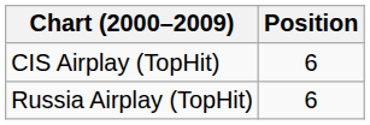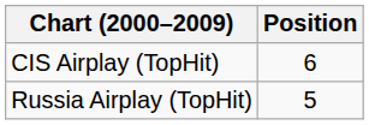 <table class="wikitable sortable">
 <tr>
 <th>Chart (2000–2009)</th>
 <th>Position</th>
 </tr>
 <tr>
 <td>CIS Airplay (TopHit)</td>
 <td style="text-align:center;">6</td>
 </tr>
 <tr>
 <td>Russia Airplay (TopHit)</td>
-<td style="text-align:center;">6</td>
+<td style="text-align:center;">5</td>
 </tr>
 </table>
